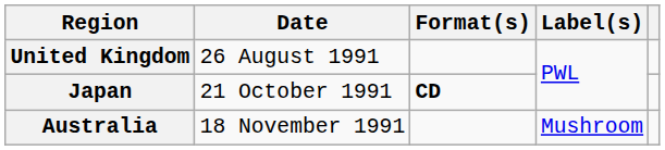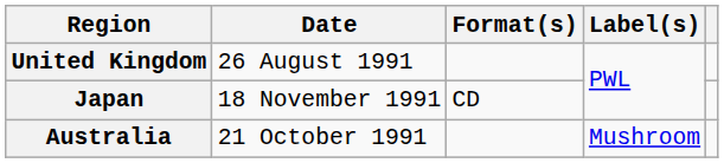 <table class="wikitable plainrowheaders">
 <tr>
 <th scope="col">Region</th>
 <th scope="col">Date</th>
 <th scope="col">Format(s)</th>
 <th scope="col">Label(s)</th>
 <th scope="col"></th>
 </tr>
 <tr>
 <th scope="row">United Kingdom</th>
 <td>26 August 1991</td>
 <td></td>
 <td rowspan="2"><a href='#'>PWL</a></td>
 <td></td>
 </tr>
 <tr>
 <th scope="row">Japan</th>
-<td>21 October 1991</td>
-<td><strong>CD</strong></td>
+<td>18 November 1991</td>
+<td>CD</td>
 <td></td>
 </tr>
 <tr>
 <th scope="row">Australia</th>
-<td>18 November 1991</td>
+<td>21 October 1991</td>
 <td></td>
 <td><a href='#'>Mushroom</a></td>
 <td></td>
 </tr>
 </table>
